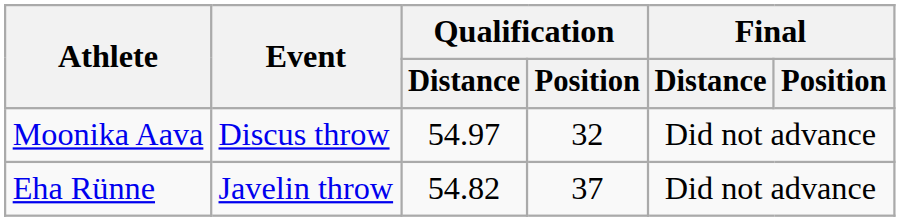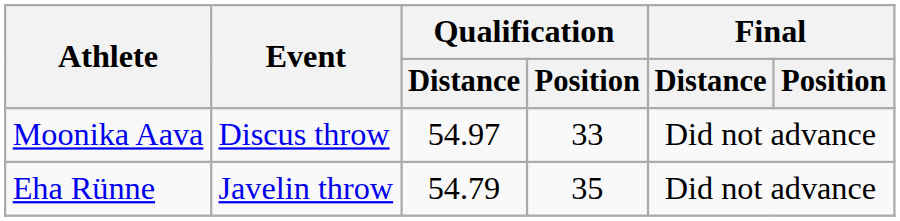 <table class="wikitable" style="font-size:90%;">
 <tr>
 <th rowspan="2">Athlete</th>
 <th rowspan="2">Event</th>
 <th colspan="2">Qualification</th>
 <th colspan="2">Final</th>
 </tr>
 <tr style="font-size:95%">
 <th>Distance</th>
 <th>Position</th>
 <th>Distance</th>
 <th>Position</th>
 </tr>
 <tr align=center>
 <td align=left><a href='#'>Moonika Aava</a></td>
 <td align=left><a href='#'>Discus throw</a></td>
 <td>54.97</td>
-<td>32</td>
+<td>33</td>
 <td colspan=2>Did not advance</td>
 </tr>
 <tr align=center>
 <td align=left><a href='#'>Eha Rünne</a></td>
 <td align=left><a href='#'>Javelin throw</a></td>
-<td>54.82</td>
-<td>37</td>
+<td>54.79</td>
+<td>35</td>
 <td colspan=2>Did not advance</td>
 </tr>
 </table>
